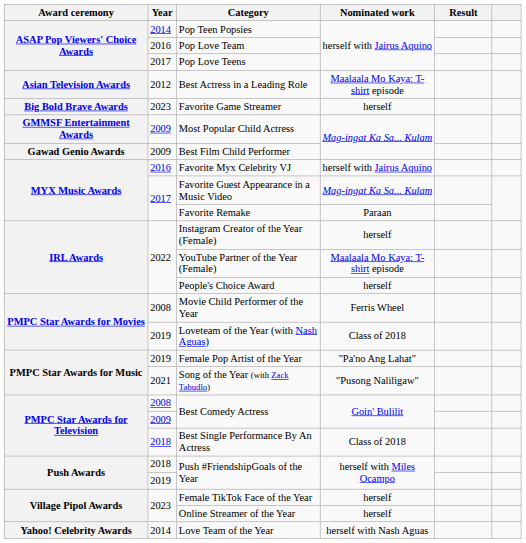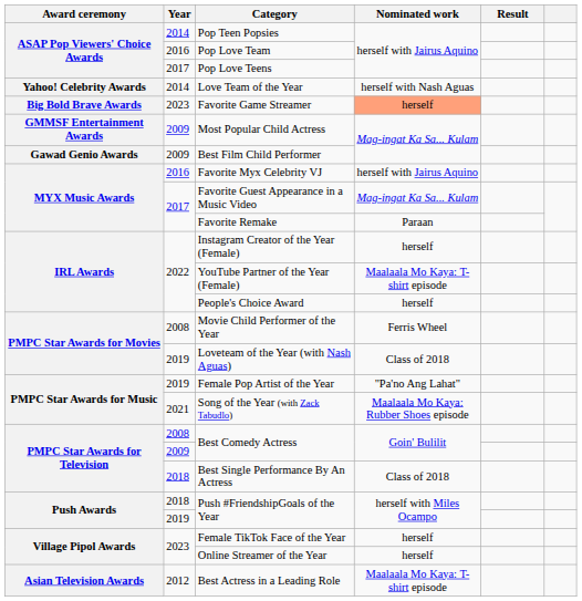 <table class=wikitable style="width:90%;">
 <tr>
 <th width=25%>Award ceremony</th>
 <th width=5%>Year</th>
 <th width=25%>Category</th>
 <th width=20%>Nominated work</th>
 <th width=10%>Result</th>
 <th width=5%></th>
 </tr>
 <tr>
 <th align=center rowspan="3"><a href='#'>ASAP Pop Viewers' Choice Awards</a></th>
 <td><a href='#'>2014</a></td>
 <td>Pop Teen Popsies</td>
 <td rowspan="3" align=center>herself with <a href='#'>Jairus Aquino</a></td>
 <td></td>
 <td align=center></td>
 </tr>
 <tr>
 <td>2016</td>
 <td>Pop Love Team</td>
 <td></td>
 <td align=center></td>
 </tr>
 <tr>
 <td>2017</td>
 <td>Pop Love Teens</td>
 <td></td>
 <td align=center></td>
 </tr>
 <tr>
-<th align=center><a href='#'>Asian Television Awards</a></th>
-<td>2012</td>
-<td>Best Actress in a Leading Role</td>
-<td align=center><a href='#'>Maalaala Mo Kaya: T-shirt</a> episode</td>
+<th>Yahoo! Celebrity Awards</th>
+<td>2014</td>
+<td>Love Team of the Year</td>
+<td align=center>herself with Nash Aguas</td>
 <td></td>
 <td align=center></td>
 </tr>
 <tr>
 <th align=center><a href='#'>Big Bold Brave Awards</a></th>
 <td>2023</td>
 <td>Favorite Game Streamer</td>
-<td align=center>herself</td>
+<td align=center style="background: lightsalmon;">herself</td>
 <td></td>
 <td align=center></td>
 </tr>
 <tr>
 <th align=center><a href='#'>GMMSF Entertainment Awards</a></th>
 <td><a href='#'>2009</a></td>
 <td>Most Popular Child Actress</td>
 <td align=center rowspan="2"><em><a href='#'>Mag-ingat Ka Sa... Kulam</a></em></td>
 <td></td>
 <td align=center></td>
 </tr>
 <tr>
 <th align=center>Gawad Genio Awards</th>
 <td>2009</td>
 <td>Best Film Child Performer</td>
 <td></td>
 <td align=center></td>
 </tr>
 <tr>
 <th align=center rowspan="3"><a href='#'>MYX Music Awards</a></th>
 <td><a href='#'>2016</a></td>
 <td>Favorite Myx Celebrity VJ</td>
 <td align=center>herself with <a href='#'>Jairus Aquino</a></td>
 <td></td>
 <td align=center></td>
 </tr>
 <tr>
 <td rowspan="2"><a href='#'>2017</a></td>
 <td>Favorite Guest Appearance in a Music Video</td>
 <td align=center><em><a href='#'>Mag-ingat Ka Sa... Kulam</a></em></td>
 <td></td>
 <td align=center rowspan="2"></td>
 </tr>
 <tr>
 <td>Favorite Remake</td>
 <td align=center>Paraan</td>
 <td></td>
 </tr>
 <tr>
 <th align=center rowspan="3"><a href='#'>IRL Awards</a></th>
 <td rowspan=3>2022</td>
 <td>Instagram Creator of the Year (Female)</td>
 <td align=center>herself</td>
 <td></td>
 <td align=center></td>
 </tr>
 <tr>
 <td>YouTube Partner of the Year (Female)</td>
 <td align=center><a href='#'>Maalaala Mo Kaya: T-shirt</a> episode</td>
 <td></td>
 <td align=center></td>
 </tr>
 <tr>
 <td>People's Choice Award</td>
 <td align=center>herself</td>
 <td></td>
 <td align=center></td>
 </tr>
 <tr>
 <th align=center rowspan="2"><a href='#'>PMPC Star Awards for Movies</a></th>
 <td>2008</td>
 <td>Movie Child Performer of the Year</td>
 <td align=center>Ferris Wheel</td>
 <td></td>
 <td align=center></td>
 </tr>
 <tr>
 <td>2019</td>
 <td>Loveteam of the Year (with <a href='#'>Nash Aguas</a>)</td>
 <td align=center>Class of 2018</td>
 <td></td>
 <td align=center></td>
 </tr>
 <tr>
 <th align=center rowspan=2>PMPC Star Awards for Music</th>
 <td>2019</td>
 <td>Female Pop Artist of the Year</td>
 <td align=center>"Pa'no Ang Lahat"</td>
 <td></td>
 <td align=center></td>
 </tr>
 <tr>
 <td>2021</td>
 <td>Song of the Year <small>(with <a href='#'>Zack Tabudlo</a>)</small></td>
-<td align=center>"Pusong Naliligaw"</td>
+<td align=center><a href='#'>Maalaala Mo Kaya: Rubber Shoes</a> episode</td>
 <td></td>
 <td align=center></td>
 </tr>
 <tr>
 <th align=center rowspan="3"><a href='#'>PMPC Star Awards for Television</a></th>
 <td><a href='#'>2008</a></td>
 <td rowspan="2">Best Comedy Actress</td>
 <td align=center rowspan="2"><a href='#'>Goin' Bulilit</a></td>
 <td></td>
 <td align=center></td>
 </tr>
 <tr>
 <td><a href='#'>2009</a></td>
 <td></td>
 <td align=center></td>
 </tr>
 <tr>
 <td><a href='#'>2018</a></td>
 <td>Best Single Performance By An Actress</td>
 <td align=center>Class of 2018</td>
 <td></td>
 <td align=center></td>
 </tr>
 <tr>
 <th rowspan="2">Push Awards</th>
 <td>2018</td>
 <td rowspan="2">Push #FriendshipGoals of the Year</td>
 <td rowspan="2" align=center>herself with <a href='#'>Miles Ocampo</a></td>
 <td></td>
 <td align=center></td>
 </tr>
 <tr>
 <td>2019</td>
 <td></td>
 <td align=center></td>
 </tr>
 <tr>
 <th rowspan=2>Village Pipol Awards</th>
 <td rowspan=2>2023</td>
 <td>Female TikTok Face of the Year</td>
 <td align=center>herself</td>
 <td></td>
 <td align=center></td>
 </tr>
 <tr>
 <td>Online Streamer of the Year</td>
 <td align=center>herself</td>
 <td></td>
 <td align=center></td>
 </tr>
 <tr>
-<th>Yahoo! Celebrity Awards</th>
-<td>2014</td>
-<td>Love Team of the Year</td>
-<td align=center>herself with Nash Aguas</td>
+<th align=center><a href='#'>Asian Television Awards</a></th>
+<td>2012</td>
+<td>Best Actress in a Leading Role</td>
+<td align=center><a href='#'>Maalaala Mo Kaya: T-shirt</a> episode</td>
 <td></td>
 <td align=center></td>
 </tr>
 </table>
